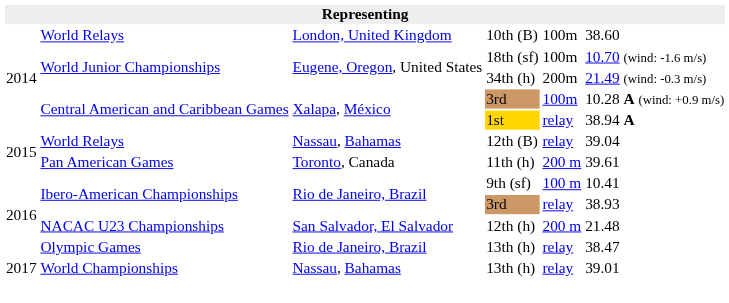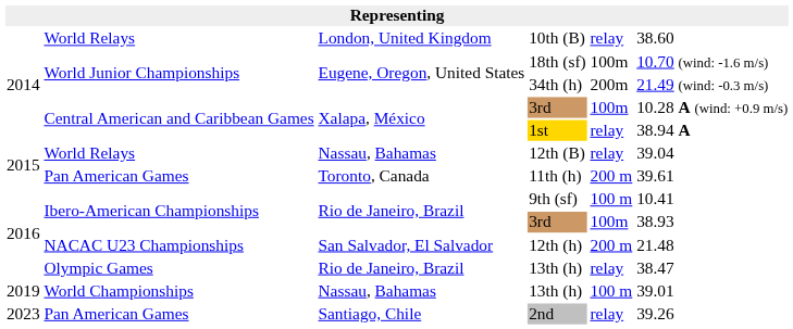 <table>
 <tr>
 <th bgcolor="#eeeeee" colspan="6">Representing </th>
 </tr>
 <tr>
 <td rowspan=5>2014</td>
 <td><a href='#'>World Relays</a></td>
 <td><a href='#'>London, United Kingdom</a></td>
 <td>10th (B)</td>
-<td>100m</td>
+<td><a href='#'> relay</a></td>
 <td>38.60</td>
 </tr>
 <tr>
 <td rowspan=2><a href='#'>World Junior Championships</a></td>
 <td rowspan=2><a href='#'>Eugene, Oregon</a>, United States</td>
 <td>18th (sf)</td>
 <td>100m</td>
 <td><a href='#'>10.70</a> <small>(wind: -1.6 m/s)</small></td>
 </tr>
 <tr>
 <td>34th (h)</td>
 <td>200m</td>
 <td><a href='#'>21.49</a> <small>(wind: -0.3 m/s)</small></td>
 </tr>
 <tr>
 <td rowspan=2><a href='#'>Central American and Caribbean Games</a></td>
 <td rowspan=2><a href='#'>Xalapa</a>, <a href='#'>México</a></td>
 <td bgcolor="cc9966">3rd</td>
 <td><a href='#'>100m</a></td>
 <td>10.28  <strong>A</strong> <small>(wind: +0.9 m/s)</small></td>
 </tr>
 <tr>
 <td bgcolor="gold">1st</td>
 <td><a href='#'> relay</a></td>
 <td>38.94 <strong>A</strong></td>
 </tr>
 <tr>
 <td rowspan=2>2015</td>
 <td><a href='#'>World Relays</a></td>
 <td><a href='#'>Nassau</a>, <a href='#'>Bahamas</a></td>
 <td>12th (B)</td>
 <td><a href='#'> relay</a></td>
 <td>39.04</td>
 </tr>
 <tr>
 <td><a href='#'>Pan American Games</a></td>
 <td><a href='#'>Toronto</a>, Canada</td>
 <td>11th (h)</td>
 <td><a href='#'>200 m</a></td>
 <td>39.61</td>
 </tr>
 <tr>
 <td rowspan=4>2016</td>
 <td rowspan=2><a href='#'>Ibero-American Championships</a></td>
 <td rowspan=2><a href='#'>Rio de Janeiro, Brazil</a></td>
 <td>9th (sf)</td>
 <td><a href='#'>100 m</a></td>
 <td>10.41</td>
 </tr>
 <tr>
 <td bgcolor=cc9966>3rd</td>
-<td><a href='#'> relay</a></td>
+<td><a href='#'>100m</a></td>
 <td>38.93</td>
 </tr>
 <tr>
 <td><a href='#'>NACAC U23 Championships</a></td>
 <td><a href='#'>San Salvador, El Salvador</a></td>
 <td>12th (h)</td>
 <td><a href='#'>200 m</a></td>
 <td>21.48</td>
 </tr>
 <tr>
 <td><a href='#'>Olympic Games</a></td>
 <td><a href='#'>Rio de Janeiro, Brazil</a></td>
 <td>13th (h)</td>
 <td><a href='#'> relay</a></td>
 <td>38.47</td>
 </tr>
 <tr>
-<td>2017</td>
+<td>2019</td>
 <td><a href='#'>World Championships</a></td>
 <td><a href='#'>Nassau</a>, <a href='#'>Bahamas</a></td>
 <td>13th (h)</td>
-<td><a href='#'> relay</a></td>
+<td><a href='#'>100 m</a></td>
 <td>39.01</td>
 </tr>
+<tr>
+<td>2023</td>
+<td><a href='#'>Pan American Games</a></td>
+<td><a href='#'>Santiago, Chile</a></td>
+<td bgcolor=silver>2nd</td>
+<td><a href='#'> relay</a></td>
+<td>39.26</td>
+</tr>
 </table>
